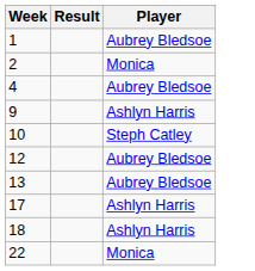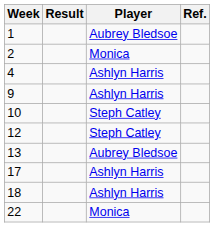 <table class="wikitable">
 <tr>
 <th>Week</th>
 <th>Result</th>
 <th>Player</th>
+<th>Ref.</th>
 </tr>
 <tr>
 <td>1</td>
 <td></td>
 <td> <a href='#'>Aubrey Bledsoe</a></td>
+<td></td>
 </tr>
 <tr>
 <td>2</td>
 <td></td>
 <td> <a href='#'>Monica</a></td>
+<td></td>
 </tr>
 <tr>
 <td>4</td>
 <td></td>
-<td> <a href='#'>Aubrey Bledsoe</a></td>
+<td> <a href='#'>Ashlyn Harris</a></td>
+<td></td>
 </tr>
 <tr>
 <td>9</td>
 <td></td>
 <td> <a href='#'>Ashlyn Harris</a></td>
+<td></td>
 </tr>
 <tr>
 <td>10</td>
 <td></td>
 <td> <a href='#'>Steph Catley</a></td>
+<td></td>
 </tr>
 <tr>
 <td>12</td>
 <td></td>
-<td> <a href='#'>Aubrey Bledsoe</a></td>
+<td> <a href='#'>Steph Catley</a></td>
+<td></td>
 </tr>
 <tr>
 <td>13</td>
 <td></td>
 <td> <a href='#'>Aubrey Bledsoe</a></td>
+<td></td>
 </tr>
 <tr>
 <td>17</td>
 <td></td>
 <td> <a href='#'>Ashlyn Harris</a></td>
+<td></td>
 </tr>
 <tr>
 <td>18</td>
 <td></td>
 <td> <a href='#'>Ashlyn Harris</a></td>
+<td></td>
 </tr>
 <tr>
 <td>22</td>
 <td></td>
 <td> <a href='#'>Monica</a></td>
+<td></td>
 </tr>
 </table>
